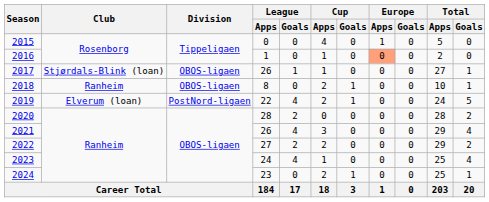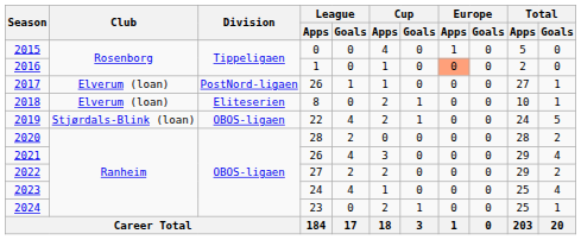 <table class="wikitable" style="text-align: center;">
 <tr>
 <th rowspan="2">Season</th>
 <th rowspan="2">Club</th>
 <th rowspan="2">Division</th>
 <th colspan="2">League</th>
 <th colspan="2">Cup</th>
 <th colspan="2">Europe</th>
 <th colspan="2">Total</th>
 </tr>
 <tr>
 <th>Apps</th>
 <th>Goals</th>
 <th>Apps</th>
 <th>Goals</th>
 <th>Apps</th>
 <th>Goals</th>
 <th>Apps</th>
 <th>Goals</th>
 </tr>
 <tr>
 <td><a href='#'>2015</a></td>
 <td rowspan="2"><a href='#'>Rosenborg</a></td>
 <td rowspan="2"><a href='#'>Tippeligaen</a></td>
 <td>0</td>
 <td>0</td>
 <td>4</td>
 <td>0</td>
 <td>1</td>
 <td>0</td>
 <td>5</td>
 <td>0</td>
 </tr>
 <tr>
 <td><a href='#'>2016</a></td>
 <td>1</td>
 <td>0</td>
 <td>1</td>
 <td>0</td>
 <td style="background: lightsalmon;">0</td>
 <td>0</td>
 <td>2</td>
 <td>0</td>
 </tr>
 <tr>
 <td><a href='#'>2017</a></td>
-<td rowspan="1"><a href='#'>Stjørdals-Blink</a> (loan)</td>
-<td rowspan="1"><a href='#'>OBOS-ligaen</a></td>
+<td rowspan="1"><a href='#'>Elverum</a> (loan)</td>
+<td rowspan="1"><a href='#'>PostNord-ligaen</a></td>
 <td>26</td>
 <td>1</td>
 <td>1</td>
 <td>0</td>
 <td>0</td>
 <td>0</td>
 <td>27</td>
 <td>1</td>
 </tr>
 <tr>
 <td><a href='#'>2018</a></td>
-<td rowspan="1"><a href='#'>Ranheim</a></td>
-<td rowspan="1"><a href='#'>OBOS-ligaen</a></td>
+<td rowspan="1"><a href='#'>Elverum</a> (loan)</td>
+<td rowspan="1"><a href='#'>Eliteserien</a></td>
 <td>8</td>
 <td>0</td>
 <td>2</td>
 <td>1</td>
 <td>0</td>
 <td>0</td>
 <td>10</td>
 <td>1</td>
 </tr>
 <tr>
 <td><a href='#'>2019</a></td>
-<td rowspan="1"><a href='#'>Elverum</a> (loan)</td>
-<td rowspan="1"><a href='#'>PostNord-ligaen</a></td>
+<td rowspan="1"><a href='#'>Stjørdals-Blink</a> (loan)</td>
+<td rowspan="1"><a href='#'>OBOS-ligaen</a></td>
 <td>22</td>
 <td>4</td>
 <td>2</td>
 <td>1</td>
 <td>0</td>
 <td>0</td>
 <td>24</td>
 <td>5</td>
 </tr>
 <tr>
 <td><a href='#'>2020</a></td>
 <td rowspan="5"><a href='#'>Ranheim</a></td>
 <td rowspan="5"><a href='#'>OBOS-ligaen</a></td>
 <td>28</td>
 <td>2</td>
 <td>0</td>
 <td>0</td>
 <td>0</td>
 <td>0</td>
 <td>28</td>
 <td>2</td>
 </tr>
 <tr>
 <td><a href='#'>2021</a></td>
 <td>26</td>
 <td>4</td>
 <td>3</td>
 <td>0</td>
 <td>0</td>
 <td>0</td>
 <td>29</td>
 <td>4</td>
 </tr>
 <tr>
 <td><a href='#'>2022</a></td>
 <td>27</td>
 <td>2</td>
 <td>2</td>
 <td>0</td>
 <td>0</td>
 <td>0</td>
 <td>29</td>
 <td>2</td>
 </tr>
 <tr>
 <td><a href='#'>2023</a></td>
 <td>24</td>
 <td>4</td>
 <td>1</td>
 <td>0</td>
 <td>0</td>
 <td>0</td>
 <td>25</td>
 <td>4</td>
 </tr>
 <tr>
 <td><a href='#'>2024</a></td>
 <td>23</td>
 <td>0</td>
 <td>2</td>
 <td>1</td>
 <td>0</td>
 <td>0</td>
 <td>25</td>
 <td>1</td>
 </tr>
 <tr>
 <th colspan="3">Career Total</th>
 <th>184</th>
 <th>17</th>
 <th>18</th>
 <th>3</th>
 <th>1</th>
 <th>0</th>
 <th>203</th>
 <th>20</th>
 </tr>
 </table>
